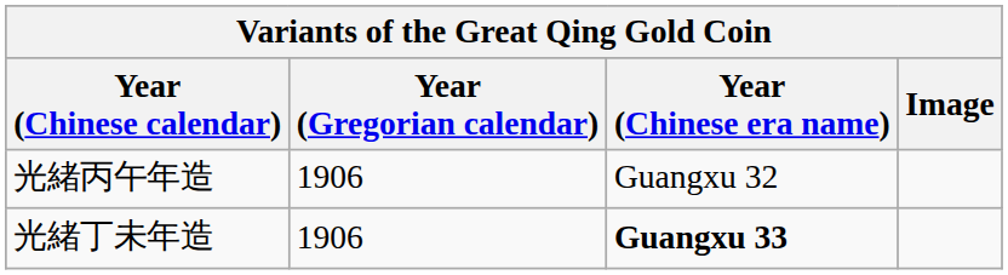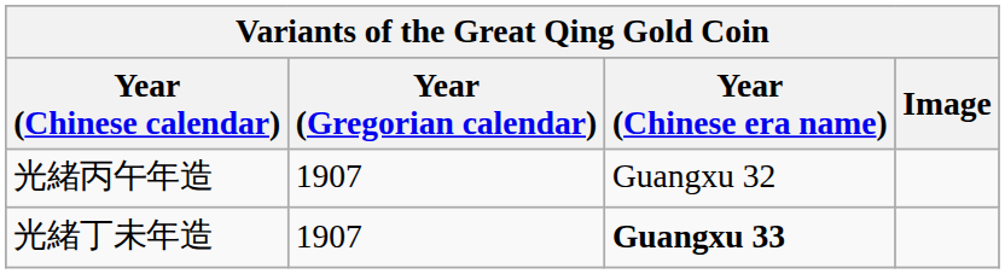 <table class="wikitable" style="font-size: 100%">
 <tr>
 <th colspan=4>Variants of the Great Qing Gold Coin</th>
 </tr>
 <tr>
 <th>Year<br>(<a href='#'>Chinese calendar</a>)</th>
 <th>Year<br>(<a href='#'>Gregorian calendar</a>)</th>
 <th>Year<br>(<a href='#'>Chinese era name</a>)</th>
 <th>Image</th>
 </tr>
 <tr>
 <td>光緒丙午年造</td>
-<td>1906</td>
+<td>1907</td>
 <td>Guangxu 32</td>
 <td></td>
 </tr>
 <tr>
 <td>光緒丁未年造</td>
-<td>1906</td>
+<td>1907</td>
 <td><strong>Guangxu 33</strong></td>
 <td></td>
 </tr>
 </table>
